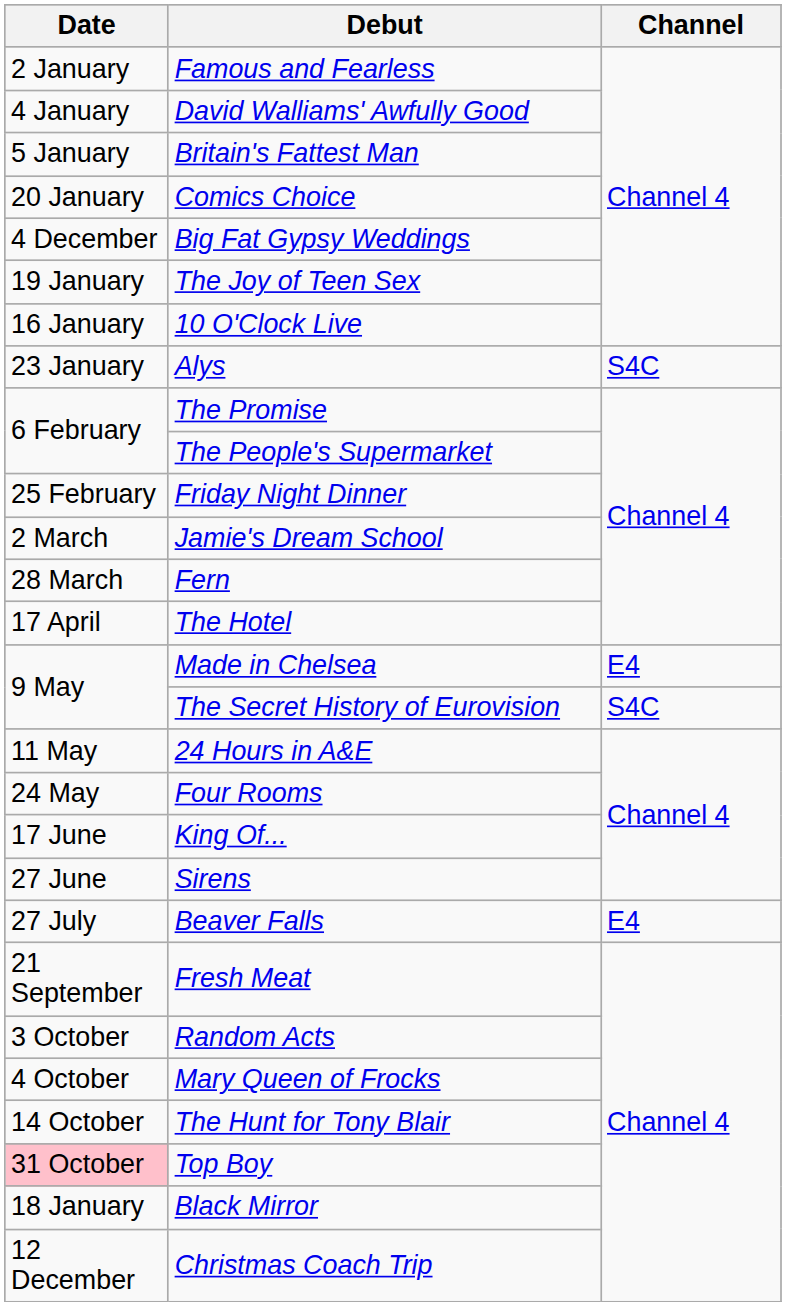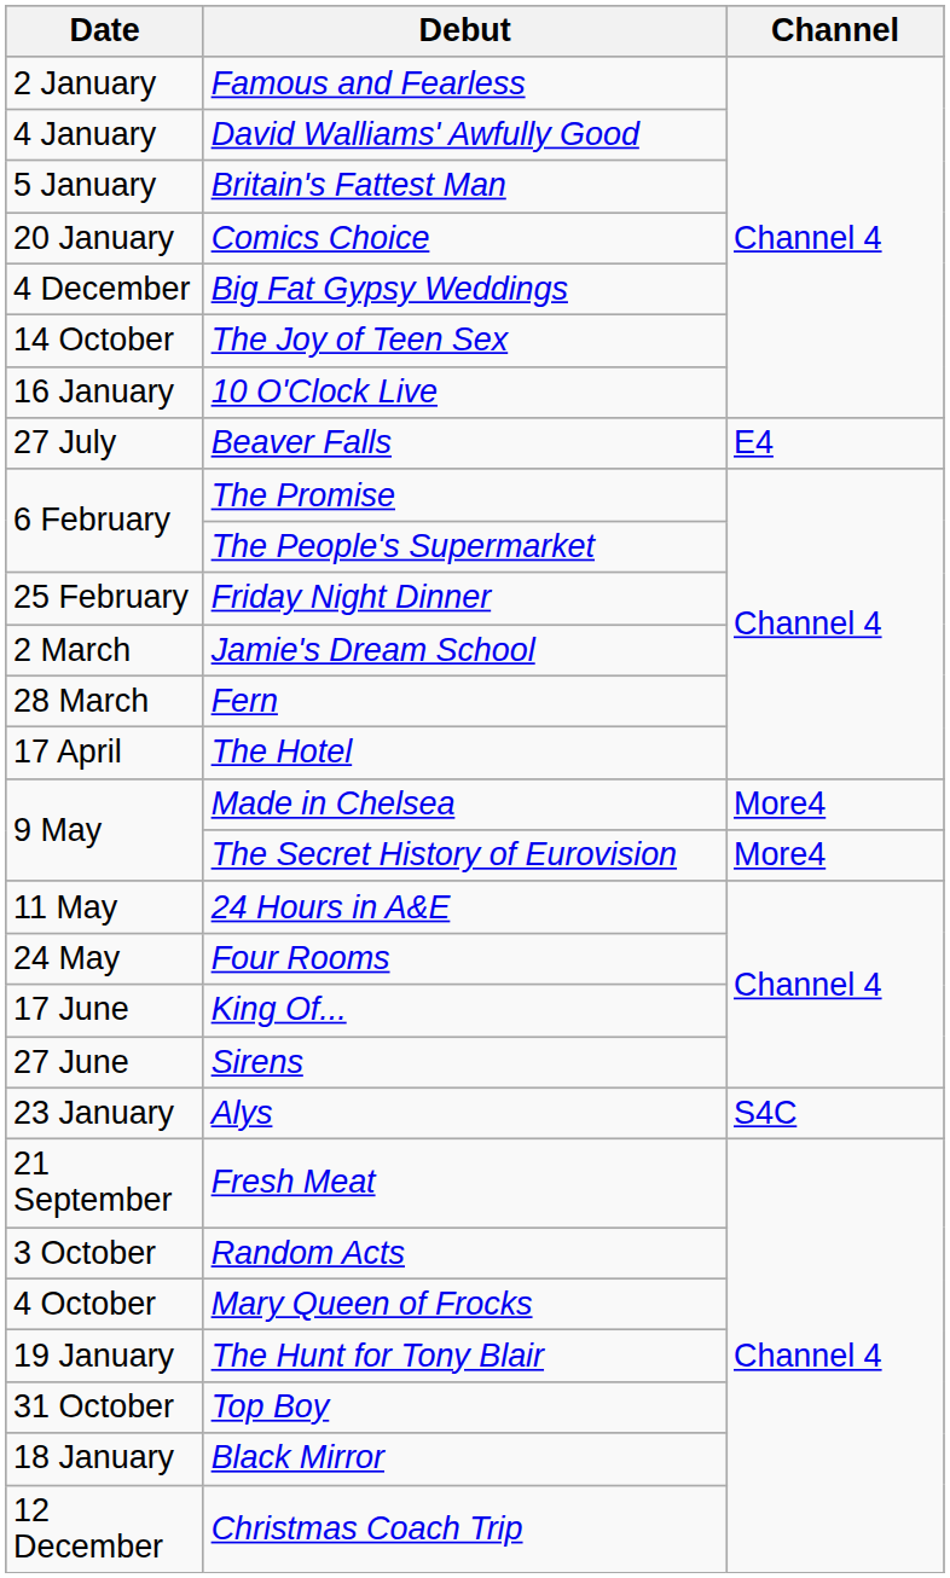 <table class="wikitable">
 <tr>
 <th width=90>Date</th>
 <th width=250>Debut</th>
 <th width=100>Channel</th>
 </tr>
 <tr>
 <td>2 January</td>
 <td><em><a href='#'>Famous and Fearless</a></em></td>
 <td rowspan=7><a href='#'>Channel 4</a></td>
 </tr>
 <tr>
 <td>4 January</td>
 <td><em><a href='#'>David Walliams' Awfully Good</a></em></td>
 </tr>
 <tr>
 <td>5 January</td>
 <td><em><a href='#'>Britain's Fattest Man</a></em></td>
 </tr>
 <tr>
 <td>20 January</td>
 <td><em><a href='#'>Comics Choice</a></em></td>
 </tr>
 <tr>
 <td>4 December</td>
 <td><em><a href='#'>Big Fat Gypsy Weddings</a></em></td>
 </tr>
 <tr>
-<td>19 January</td>
+<td>14 October</td>
 <td><em><a href='#'>The Joy of Teen Sex</a></em></td>
 </tr>
 <tr>
 <td>16 January</td>
 <td><em><a href='#'>10 O'Clock Live</a></em></td>
 </tr>
 <tr>
-<td>23 January</td>
-<td><em><a href='#'>Alys</a></em></td>
-<td><a href='#'>S4C</a></td>
+<td>27 July</td>
+<td><em><a href='#'>Beaver Falls</a></em></td>
+<td><a href='#'>E4</a></td>
 </tr>
 <tr>
 <td rowspan=2>6 February</td>
 <td><em><a href='#'>The Promise</a></em></td>
 <td rowspan=6><a href='#'>Channel 4</a></td>
 </tr>
 <tr>
 <td><em><a href='#'>The People's Supermarket</a></em></td>
 </tr>
 <tr>
 <td>25 February</td>
 <td><em><a href='#'>Friday Night Dinner</a></em></td>
 </tr>
 <tr>
 <td>2 March</td>
 <td><em><a href='#'>Jamie's Dream School</a></em></td>
 </tr>
 <tr>
 <td>28 March</td>
 <td><em><a href='#'>Fern</a></em></td>
 </tr>
 <tr>
 <td>17 April</td>
 <td><em><a href='#'>The Hotel</a></em></td>
 </tr>
 <tr>
 <td rowspan=2>9 May</td>
 <td><em><a href='#'>Made in Chelsea</a></em></td>
-<td><a href='#'>E4</a></td>
+<td><a href='#'>More4</a></td>
 </tr>
 <tr>
 <td><em><a href='#'>The Secret History of Eurovision</a></em></td>
-<td><a href='#'>S4C</a></td>
+<td><a href='#'>More4</a></td>
 </tr>
 <tr>
 <td>11 May</td>
 <td><em><a href='#'>24 Hours in A&E</a></em></td>
 <td rowspan=4><a href='#'>Channel 4</a></td>
 </tr>
 <tr>
 <td>24 May</td>
 <td><em><a href='#'>Four Rooms</a></em></td>
 </tr>
 <tr>
 <td>17 June</td>
 <td><em><a href='#'>King Of...</a></em></td>
 </tr>
 <tr>
 <td>27 June</td>
 <td><em><a href='#'>Sirens</a></em></td>
 </tr>
 <tr>
-<td>27 July</td>
-<td><em><a href='#'>Beaver Falls</a></em></td>
-<td><a href='#'>E4</a></td>
+<td>23 January</td>
+<td><em><a href='#'>Alys</a></em></td>
+<td><a href='#'>S4C</a></td>
 </tr>
 <tr>
 <td>21 September</td>
 <td><em><a href='#'>Fresh Meat</a></em></td>
 <td rowspan=7><a href='#'>Channel 4</a></td>
 </tr>
 <tr>
 <td>3 October</td>
 <td><em><a href='#'>Random Acts</a></em></td>
 </tr>
 <tr>
 <td>4 October</td>
 <td><em><a href='#'>Mary Queen of Frocks</a></em></td>
 </tr>
 <tr>
-<td>14 October</td>
+<td>19 January</td>
 <td><em><a href='#'>The Hunt for Tony Blair</a></em></td>
 </tr>
 <tr>
-<td style="background: pink;">31 October</td>
+<td>31 October</td>
 <td><em><a href='#'>Top Boy</a></em></td>
 </tr>
 <tr>
 <td>18 January</td>
 <td><em><a href='#'>Black Mirror</a></em></td>
 </tr>
 <tr>
 <td>12 December</td>
 <td><em><a href='#'>Christmas Coach Trip</a></em></td>
 </tr>
 </table>
